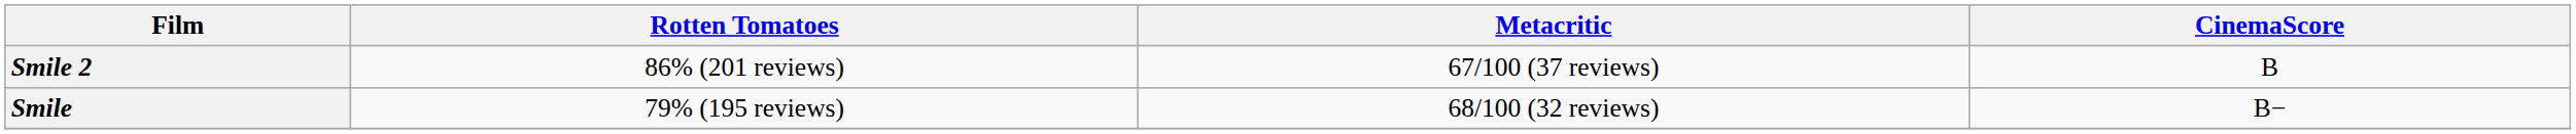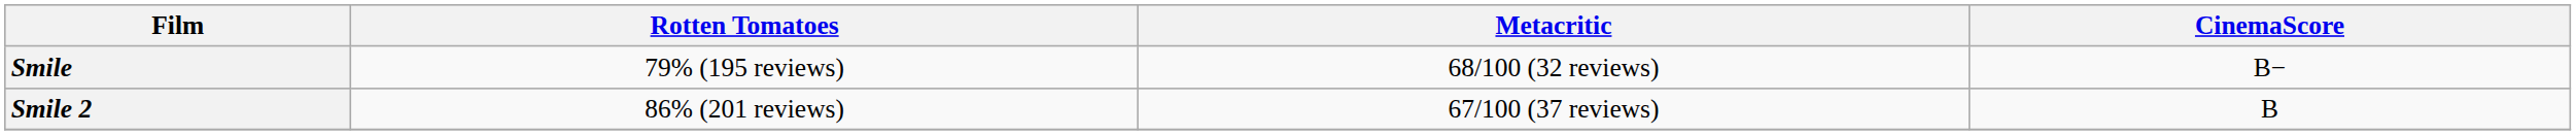 <table class="wikitable sortable" width=99% border="1" style="text-align: center;">
 <tr>
 <th>Film</th>
 <th><a href='#'>Rotten Tomatoes</a></th>
 <th><a href='#'>Metacritic</a></th>
 <th><a href='#'>CinemaScore</a></th>
 </tr>
 <tr>
+<th style="text-align: left;"><em>Smile</em></th>
+<td>79% (195 reviews)</td>
+<td>68/100 (32 reviews)</td>
+<td>B−</td>
+</tr>
+<tr>
 <th style="text-align: left;"><em>Smile 2</em></th>
 <td>86% (201 reviews)</td>
 <td>67/100 (37 reviews)</td>
 <td>B</td>
 </tr>
 <tr>
-<th style="text-align: left;"><em>Smile</em></th>
-<td>79% (195 reviews)</td>
-<td>68/100 (32 reviews)</td>
-<td>B−</td>
-</tr>
-<tr>
 </tr>
 </table>
